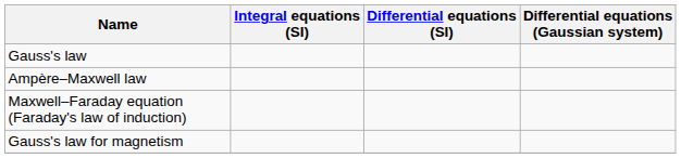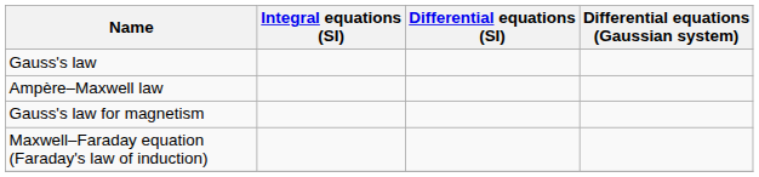 <table class="wikitable">
 <tr>
 <th scope="col" style="width: 15em;">Name</th>
 <th scope="col"><a href='#'>Integral</a> equations<br> (SI)</th>
 <th scope="col"><a href='#'>Differential</a> equations<br> (SI)</th>
 <th scope="col">Differential equations<br> (Gaussian system)</th>
 </tr>
 <tr>
 <td>Gauss's law</td>
 <td></td>
 <td></td>
 <td></td>
 </tr>
 <tr>
 <td>Ampère–Maxwell law</td>
 <td></td>
 <td></td>
 <td></td>
 </tr>
 <tr>
-<td>Maxwell–Faraday equation (Faraday's law of induction)</td>
+<td>Gauss's law for magnetism</td>
 <td></td>
 <td></td>
 <td></td>
 </tr>
 <tr>
-<td>Gauss's law for magnetism</td>
+<td>Maxwell–Faraday equation (Faraday's law of induction)</td>
 <td></td>
 <td></td>
 <td></td>
 </tr>
 <tr>
 </tr>
 </table>
